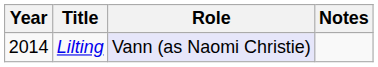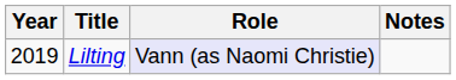 <table class="wikitable sortable">
 <tr>
 <th>Year</th>
 <th>Title</th>
 <th>Role</th>
 <th>Notes</th>
 </tr>
 <tr>
-<td>2014</td>
+<td>2019</td>
 <td><em><a href='#'>Lilting</a></em></td>
 <td style="background: lavender;">Vann (as Naomi Christie)</td>
 <td></td>
 </tr>
 </table>
